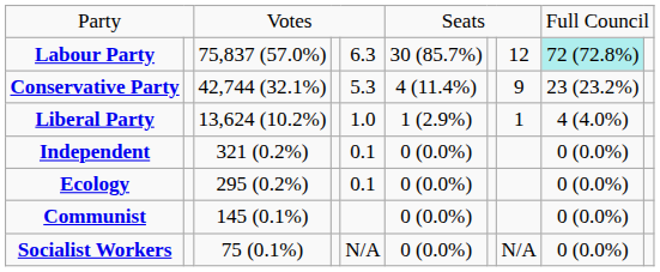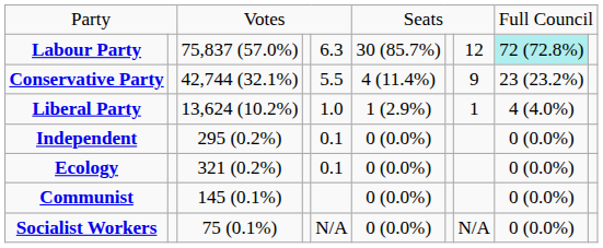 <table class=wikitable style="text-align:center;">
 <tr>
 <td colspan=2>Party</td>
 <td colspan=3>Votes</td>
 <td colspan=3>Seats</td>
 <td colspan=3>Full Council</td>
 </tr>
 <tr>
 <td><strong><a href='#'>Labour Party</a></strong></td>
 <td></td>
 <td>75,837 (57.0%)</td>
 <td></td>
 <td> 6.3</td>
 <td>30 (85.7%)</td>
 <td></td>
 <td> 12</td>
 <td style="background: paleturquoise;">72 (72.8%)</td>
 <td></td>
 </tr>
 <tr>
 <td><strong><a href='#'>Conservative Party</a></strong></td>
 <td></td>
 <td>42,744 (32.1%)</td>
 <td></td>
-<td> 5.3</td>
+<td> 5.5</td>
 <td>4 (11.4%)</td>
 <td></td>
 <td> 9</td>
 <td>23 (23.2%)</td>
 <td></td>
 </tr>
 <tr>
 <td><strong><a href='#'>Liberal Party</a></strong></td>
 <td></td>
 <td>13,624 (10.2%)</td>
 <td></td>
 <td> 1.0</td>
 <td>1 (2.9%)</td>
 <td></td>
 <td> 1</td>
 <td>4 (4.0%)</td>
 <td></td>
 </tr>
 <tr>
 <td><strong><a href='#'>Independent</a></strong></td>
 <td></td>
-<td>321 (0.2%)</td>
+<td>295 (0.2%)</td>
 <td></td>
 <td> 0.1</td>
 <td>0 (0.0%)</td>
 <td></td>
 <td></td>
 <td>0 (0.0%)</td>
 <td></td>
 </tr>
 <tr>
 <td><strong><a href='#'>Ecology</a></strong></td>
 <td></td>
-<td>295 (0.2%)</td>
+<td>321 (0.2%)</td>
 <td></td>
 <td> 0.1</td>
 <td>0 (0.0%)</td>
 <td></td>
 <td></td>
 <td>0 (0.0%)</td>
 <td></td>
 </tr>
 <tr>
 <td><strong><a href='#'>Communist</a></strong></td>
 <td></td>
 <td>145 (0.1%)</td>
 <td></td>
 <td></td>
 <td>0 (0.0%)</td>
 <td></td>
 <td></td>
 <td>0 (0.0%)</td>
 <td></td>
 </tr>
 <tr>
 <td><strong><a href='#'>Socialist Workers</a></strong></td>
 <td></td>
 <td>75 (0.1%)</td>
 <td></td>
 <td>N/A</td>
 <td>0 (0.0%)</td>
 <td></td>
 <td>N/A</td>
 <td>0 (0.0%)</td>
 <td></td>
 </tr>
 </table>
